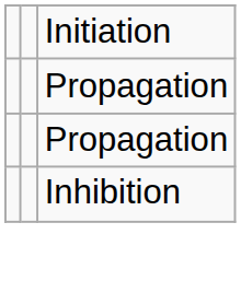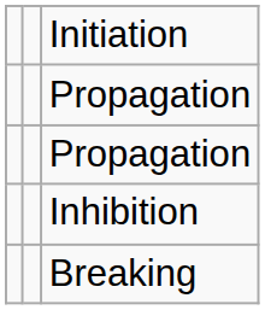 <table class="wikitable">
 <tr>
 <td></td>
 <td></td>
 <td>Initiation</td>
 </tr>
 <tr>
 <td></td>
 <td></td>
 <td>Propagation</td>
 </tr>
 <tr>
 <td></td>
 <td></td>
 <td>Propagation</td>
 </tr>
 <tr>
 <td></td>
 <td></td>
 <td>Inhibition</td>
 </tr>
+<tr>
+<td></td>
+<td></td>
+<td>Breaking</td>
+</tr>
 </table>
